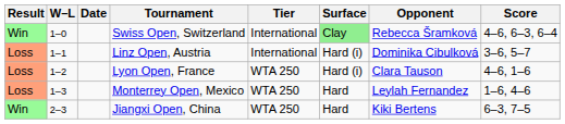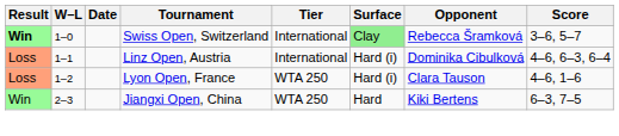 <table class="sortable wikitable">
 <tr>
 <th>Result</th>
 <th class=unsortable>W–L</th>
 <th>Date</th>
 <th>Tournament</th>
 <th>Tier</th>
 <th>Surface</th>
 <th>Opponent</th>
 <th class=unsortable>Score</th>
 </tr>
 <tr>
-<td bgcolor=98fb98>Win</td>
+<td bgcolor=98fb98><strong>Win</strong></td>
 <td><small>1–0</small></td>
 <td><a href='#'></a></td>
 <td><a href='#'>Swiss Open</a>, Switzerland</td>
 <td>International</td>
 <td style="background: lightgreen;">Clay</td>
 <td> <a href='#'>Rebecca Šramková</a></td>
-<td>4–6, 6–3, 6–4</td>
+<td>3–6, 5–7</td>
 </tr>
 <tr>
 <td bgcolor=ffa07a>Loss</td>
 <td><small>1–1</small></td>
 <td><a href='#'></a></td>
 <td><a href='#'>Linz Open</a>, Austria</td>
 <td>International</td>
 <td>Hard (i)</td>
 <td> <a href='#'>Dominika Cibulková</a></td>
-<td>3–6, 5–7</td>
+<td>4–6, 6–3, 6–4</td>
 </tr>
 <tr>
 <td bgcolor=ffa07a>Loss</td>
 <td><small>1–2</small></td>
 <td><a href='#'></a></td>
 <td><a href='#'>Lyon Open</a>, France</td>
 <td>WTA 250</td>
 <td>Hard (i)</td>
 <td> <a href='#'>Clara Tauson</a></td>
 <td>4–6, 1–6</td>
 </tr>
 <tr>
-<td bgcolor=ffa07a>Loss</td>
-<td><small>1–3</small></td>
-<td><a href='#'></a></td>
-<td><a href='#'>Monterrey Open</a>, Mexico</td>
-<td>WTA 250</td>
-<td>Hard</td>
-<td> <a href='#'>Leylah Fernandez</a></td>
-<td>1–6, 4–6</td>
-</tr>
-<tr>
 <td bgcolor=98fb98>Win</td>
 <td><small>2–3</small></td>
 <td><a href='#'></a></td>
 <td><a href='#'>Jiangxi Open</a>, China</td>
 <td>WTA 250</td>
 <td>Hard</td>
 <td> <a href='#'>Kiki Bertens</a></td>
 <td>6–3, 7–5</td>
 </tr>
 </table>
